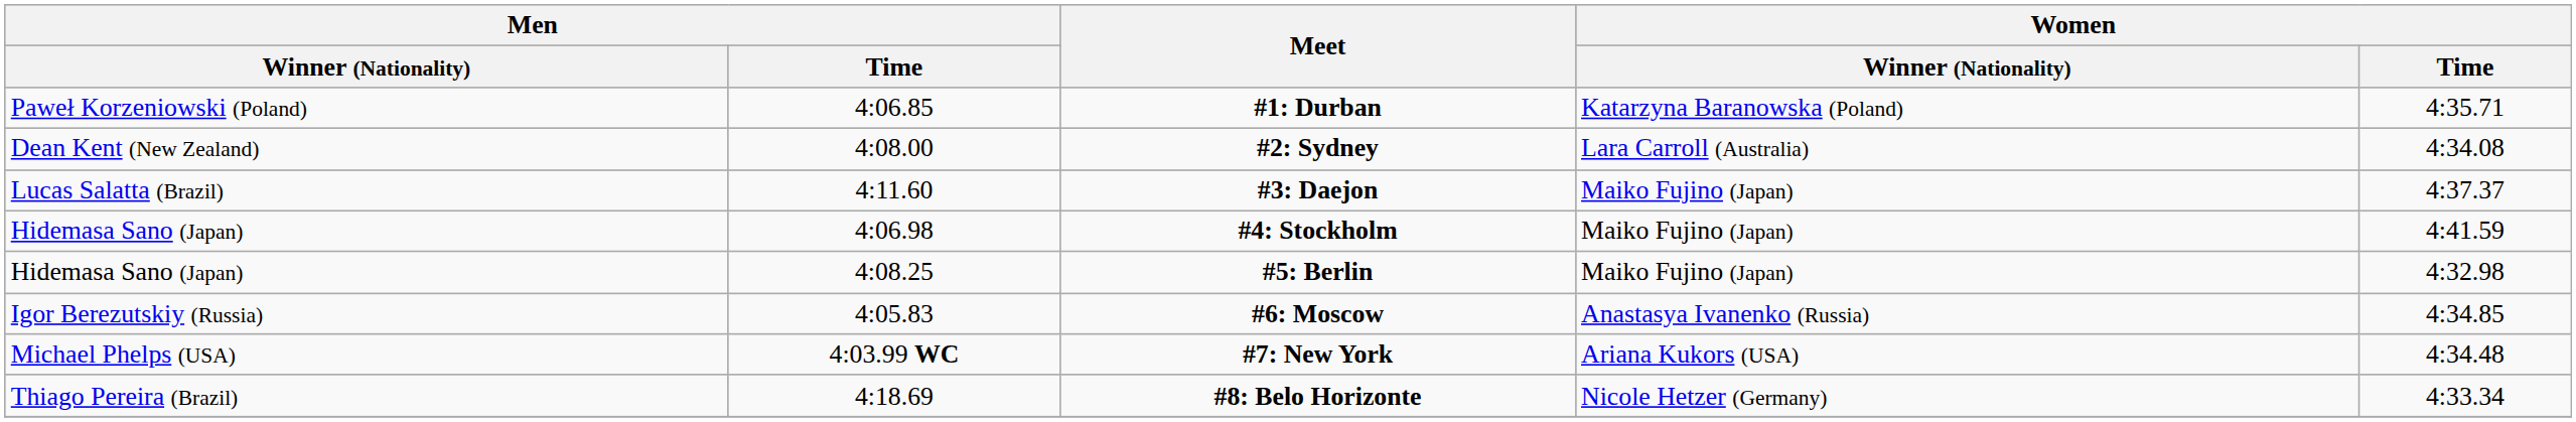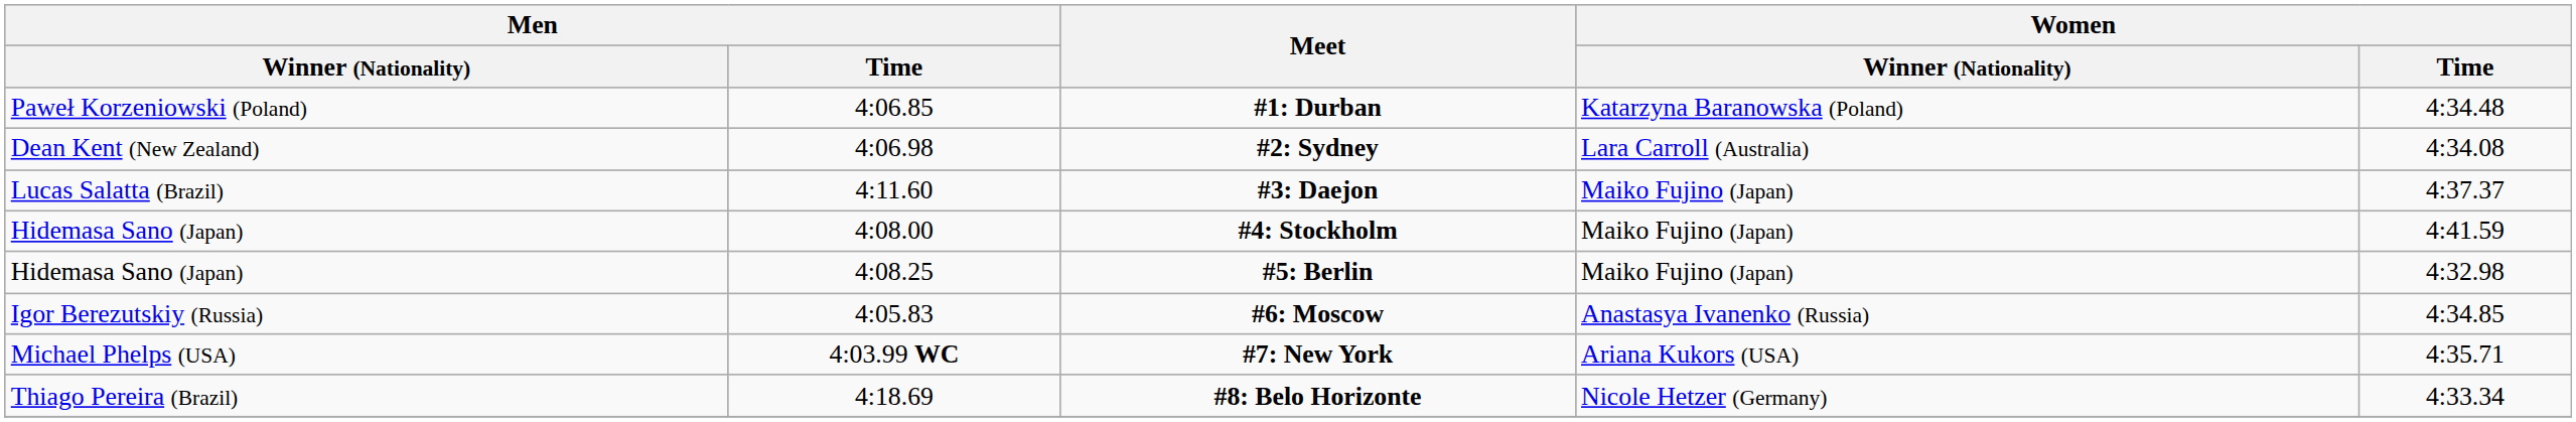 <table class=wikitable width=100%>
 <tr>
 <th colspan="2">Men</th>
 <th rowspan="2">Meet</th>
 <th colspan="2">Women</th>
 </tr>
 <tr>
 <th>Winner <small>(Nationality)</small></th>
 <th>Time</th>
 <th>Winner <small>(Nationality)</small></th>
 <th>Time</th>
 </tr>
 <tr>
 <td> <a href='#'>Paweł Korzeniowski</a> <small>(Poland)</small></td>
 <td align=center>4:06.85</td>
 <td align=center><strong>#1: Durban</strong></td>
 <td> <a href='#'>Katarzyna Baranowska</a> <small>(Poland)</small></td>
-<td align=center>4:35.71</td>
+<td align=center>4:34.48</td>
 </tr>
 <tr>
 <td> <a href='#'>Dean Kent</a> <small>(New Zealand)</small></td>
-<td align=center>4:08.00</td>
+<td align=center>4:06.98</td>
 <td align=center><strong>#2: Sydney</strong></td>
 <td> <a href='#'>Lara Carroll</a> <small>(Australia)</small></td>
 <td align=center>4:34.08</td>
 </tr>
 <tr>
 <td> <a href='#'>Lucas Salatta</a> <small>(Brazil)</small></td>
 <td align=center>4:11.60</td>
 <td align=center><strong>#3: Daejon</strong></td>
 <td> <a href='#'>Maiko Fujino</a> <small>(Japan)</small></td>
 <td align=center>4:37.37</td>
 </tr>
 <tr>
 <td> <a href='#'>Hidemasa Sano</a> <small>(Japan)</small></td>
-<td align=center>4:06.98</td>
+<td align=center>4:08.00</td>
 <td align=center><strong>#4: Stockholm</strong></td>
 <td>  Maiko Fujino <small>(Japan)</small></td>
 <td align=center>4:41.59</td>
 </tr>
 <tr>
 <td> Hidemasa Sano <small>(Japan)</small></td>
 <td align=center>4:08.25</td>
 <td align=center><strong>#5: Berlin</strong></td>
 <td> Maiko Fujino <small>(Japan)</small></td>
 <td align=center>4:32.98</td>
 </tr>
 <tr>
 <td> <a href='#'>Igor Berezutskiy</a> <small>(Russia)</small></td>
 <td align=center>4:05.83</td>
 <td align=center><strong>#6: Moscow</strong></td>
 <td> <a href='#'>Anastasya Ivanenko</a> <small>(Russia)</small></td>
 <td align=center>4:34.85</td>
 </tr>
 <tr>
 <td> <a href='#'>Michael Phelps</a> <small>(USA)</small></td>
 <td align=center>4:03.99 <strong>WC</strong></td>
 <td align=center><strong>#7: New York</strong></td>
 <td> <a href='#'>Ariana Kukors</a> <small>(USA)</small></td>
-<td align=center>4:34.48</td>
+<td align=center>4:35.71</td>
 </tr>
 <tr>
 <td> <a href='#'>Thiago Pereira</a> <small>(Brazil)</small></td>
 <td align=center>4:18.69</td>
 <td align=center><strong>#8: Belo Horizonte</strong></td>
 <td> <a href='#'>Nicole Hetzer</a> <small>(Germany)</small></td>
 <td align=center>4:33.34</td>
 </tr>
 <tr>
 </tr>
 </table>
